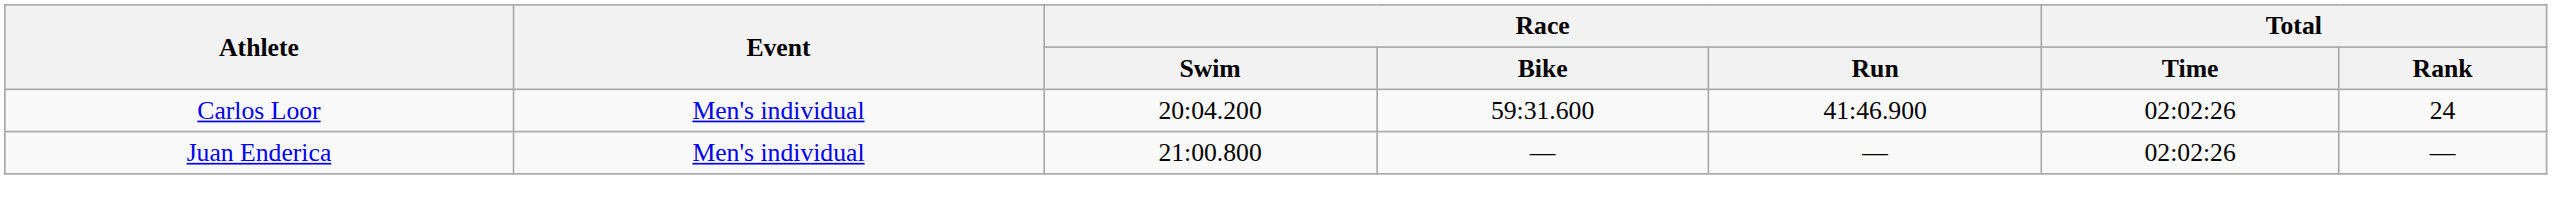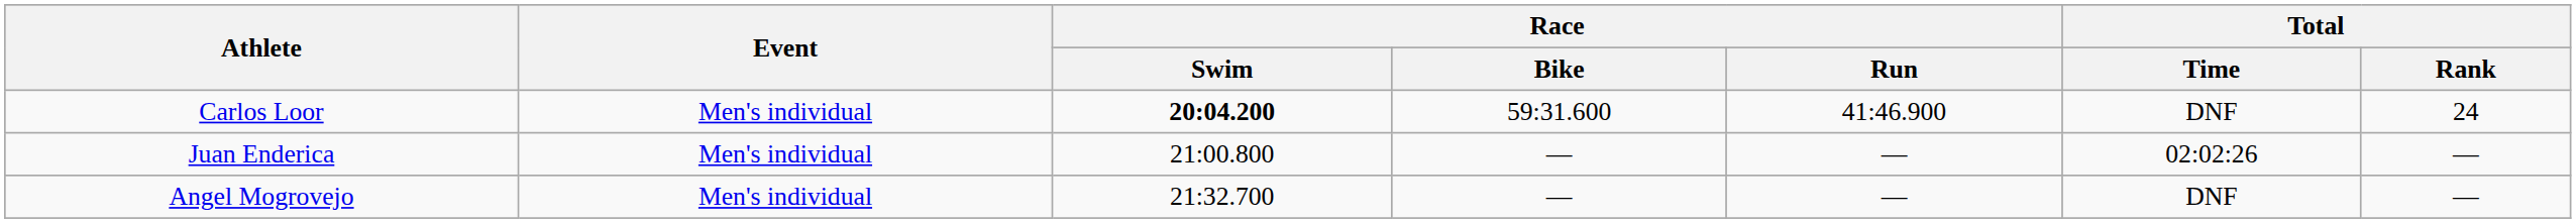 <table class="wikitable" style="font-size:95%; text-align:center;" width="95%">
 <tr>
 <th rowspan="2">Athlete</th>
 <th rowspan="2">Event</th>
 <th colspan="3">Race</th>
 <th colspan="2">Total</th>
 </tr>
 <tr>
 <th>Swim</th>
 <th>Bike</th>
 <th>Run</th>
 <th>Time</th>
 <th>Rank</th>
 </tr>
 <tr>
 <td width=20%><a href='#'>Carlos Loor</a></td>
 <td><a href='#'>Men's individual</a></td>
-<td>20:04.200</td>
+<td><strong>20:04.200</strong></td>
 <td>59:31.600</td>
 <td>41:46.900</td>
-<td>02:02:26</td>
+<td>DNF</td>
 <td>24</td>
 </tr>
 <tr>
 <td width=20%><a href='#'>Juan Enderica</a></td>
 <td><a href='#'>Men's individual</a></td>
 <td>21:00.800</td>
 <td>—</td>
 <td>—</td>
 <td>02:02:26</td>
 <td>—</td>
 </tr>
+<tr>
+<td width=20%><a href='#'>Angel Mogrovejo</a></td>
+<td><a href='#'>Men's individual</a></td>
+<td>21:32.700</td>
+<td>—</td>
+<td>—</td>
+<td>DNF</td>
+<td>—</td>
+</tr>
 </table>
